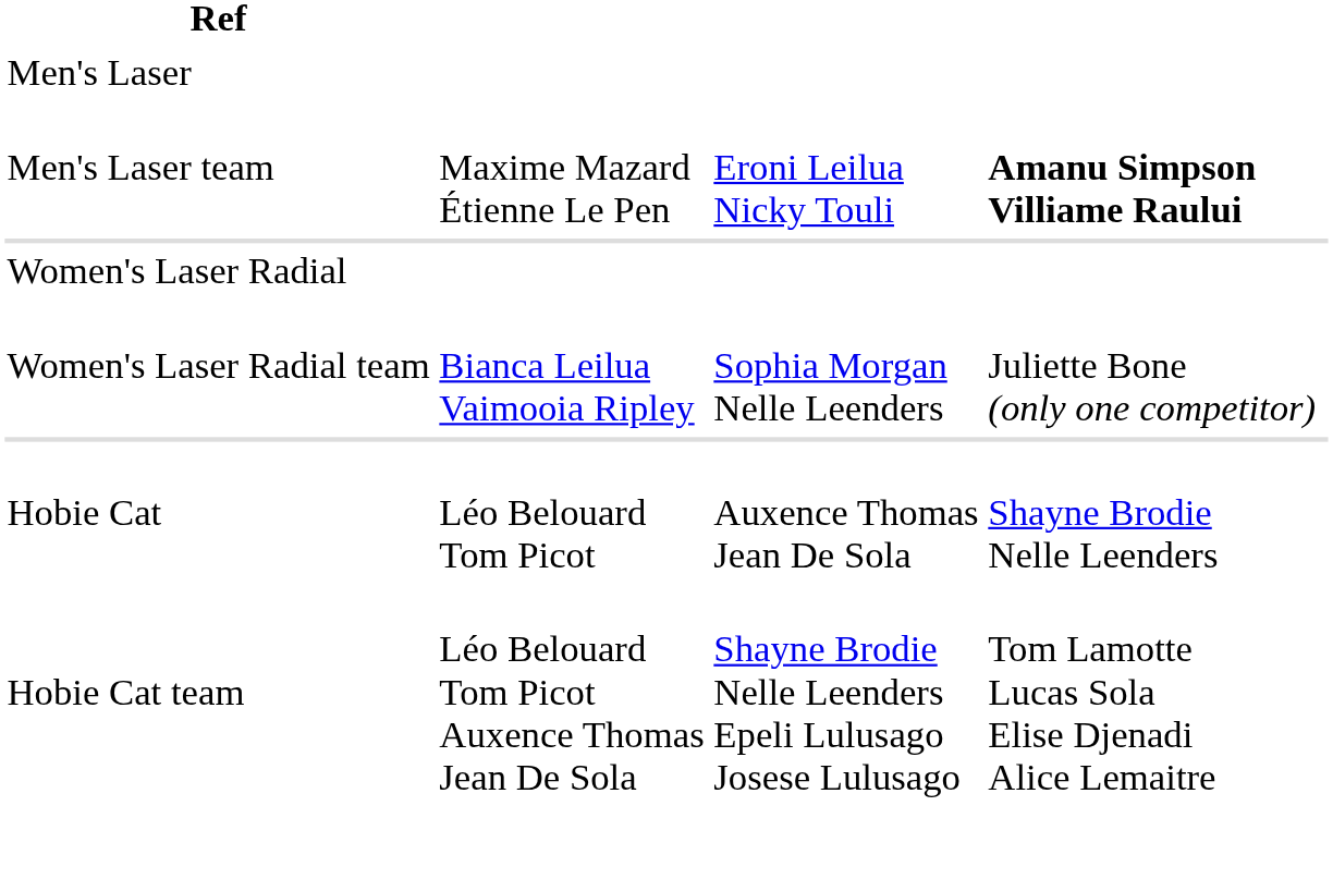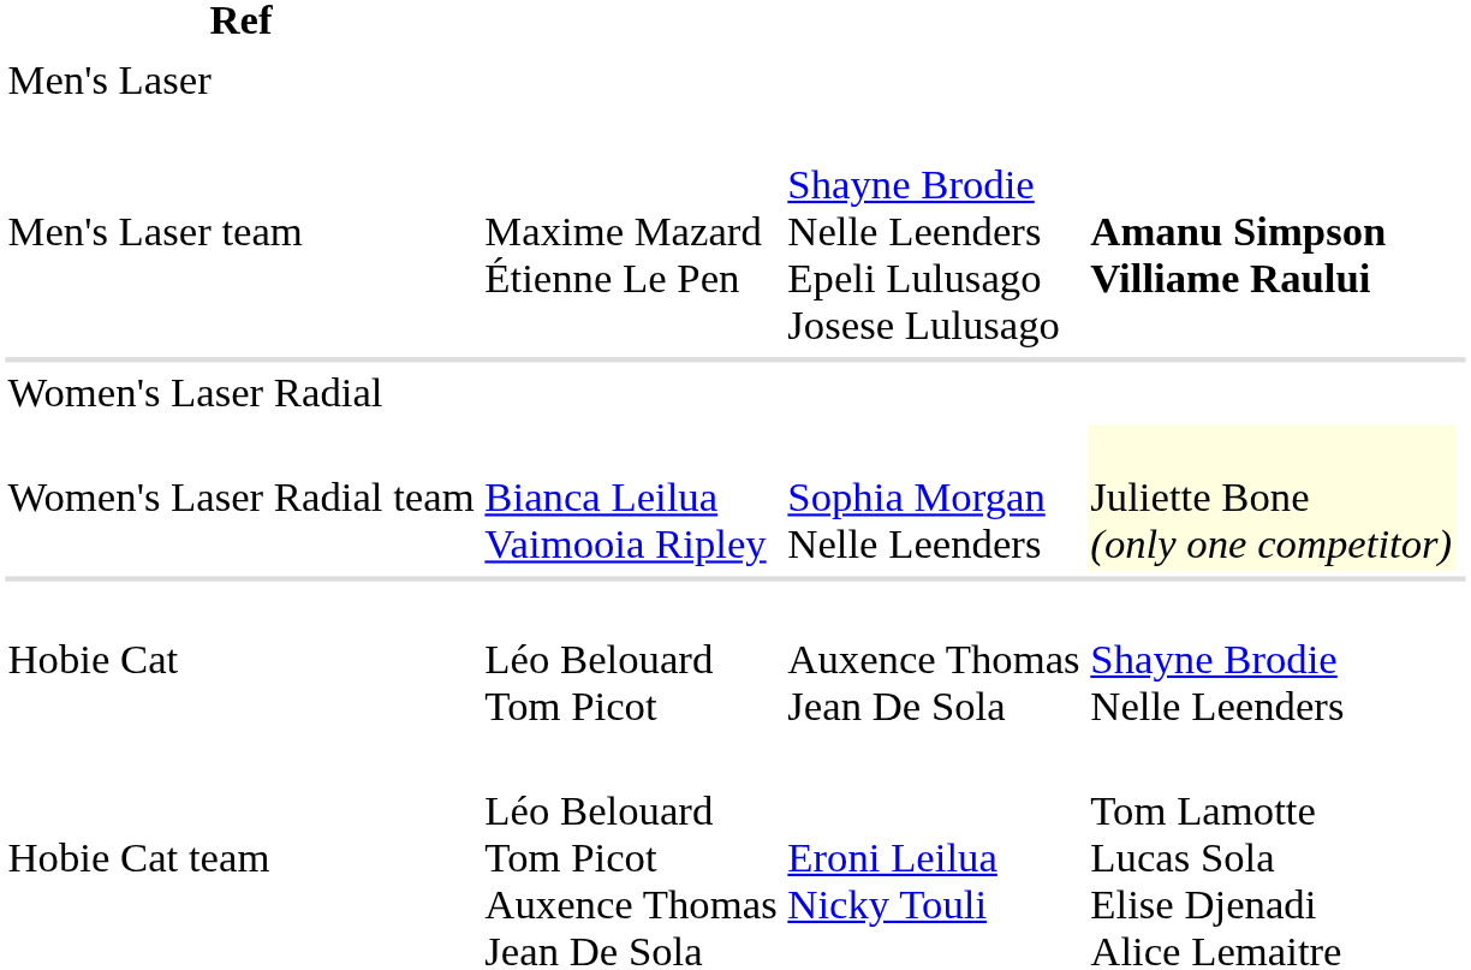 <table>
 <tr>
 <th style="padding:2px;">Ref</th>
 </tr>
 <tr>
 <td>Men's Laser</td>
 <td></td>
 <td></td>
 <td></td>
 <td align=center></td>
 </tr>
 <tr>
 <td>Men's Laser team</td>
 <td><br>Maxime Mazard<br>Étienne Le Pen</td>
-<td><br><a href='#'>Eroni Leilua</a><br><a href='#'>Nicky Touli</a></td>
+<td><br><a href='#'>Shayne Brodie</a><br>Nelle Leenders<br>Epeli Lulusago<br>Josese Lulusago</td>
 <td><strong><br>Amanu Simpson<br>Villiame Raului</strong></td>
 <td align=center></td>
 </tr>
 <tr bgcolor=#ddd>
 <td colspan=100%></td>
 </tr>
 <tr>
 <td>Women's Laser Radial</td>
 <td></td>
 <td></td>
 <td></td>
 <td rowspan=2 align=center></td>
 </tr>
 <tr>
 <td>Women's Laser Radial team</td>
 <td><br><a href='#'>Bianca Leilua</a><br><a href='#'>Vaimooia Ripley</a></td>
 <td><br><a href='#'>Sophia Morgan</a><br>Nelle Leenders</td>
-<td><br>Juliette Bone<br><em>(only one competitor)</em></td>
+<td style="background: lightyellow;"><br>Juliette Bone<br><em>(only one competitor)</em></td>
 </tr>
 <tr bgcolor=#ddd>
 <td colspan=100%></td>
 </tr>
 <tr>
 <td>Hobie Cat</td>
 <td><br>Léo Belouard<br>Tom Picot</td>
 <td><br>Auxence Thomas<br>Jean De Sola</td>
 <td><br><a href='#'>Shayne Brodie</a><br>Nelle Leenders</td>
 <td align=center></td>
 </tr>
 <tr>
 <td>Hobie Cat team</td>
 <td><br>Léo Belouard<br>Tom Picot<br>Auxence Thomas<br>Jean De Sola</td>
-<td><br><a href='#'>Shayne Brodie</a><br>Nelle Leenders<br>Epeli Lulusago<br>Josese Lulusago</td>
+<td><br><a href='#'>Eroni Leilua</a><br><a href='#'>Nicky Touli</a></td>
 <td><br>Tom Lamotte<br>Lucas Sola<br>Elise Djenadi<br>Alice Lemaitre</td>
 <td align=center></td>
 </tr>
 </table>
